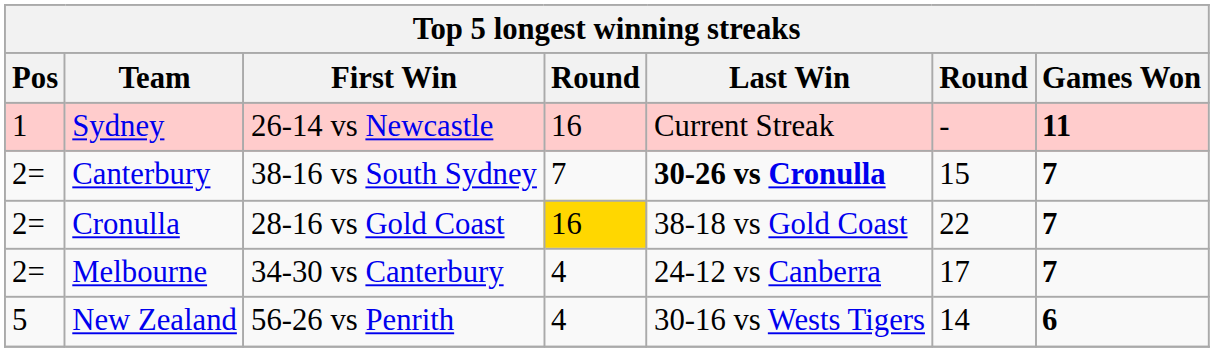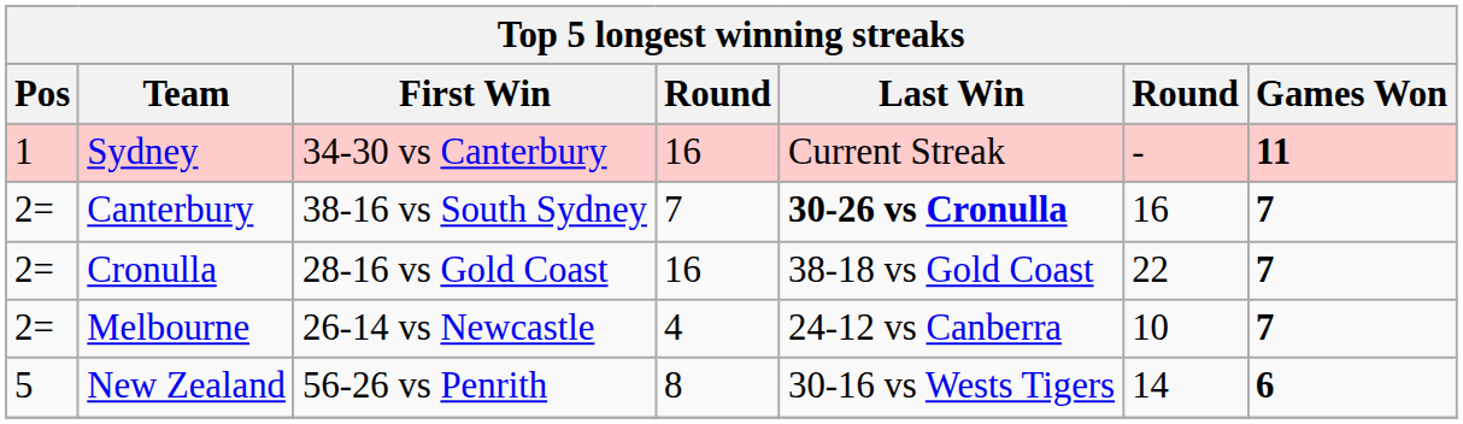 <table class="wikitable">
 <tr>
 <th colspan=9>Top 5 longest winning streaks</th>
 </tr>
 <tr>
 <th>Pos</th>
 <th>Team</th>
 <th>First Win</th>
 <th>Round</th>
 <th>Last Win</th>
 <th>Round</th>
 <th>Games Won</th>
 </tr>
 <tr bgcolor="#ffcccc">
 <td>1</td>
 <td align="left"> <a href='#'>Sydney</a></td>
-<td>26-14 vs  <a href='#'>Newcastle</a></td>
+<td>34-30 vs  <a href='#'>Canterbury</a></td>
 <td>16</td>
 <td>Current Streak</td>
 <td>-</td>
 <td><strong>11</strong></td>
 </tr>
 <tr>
 <td>2=</td>
 <td align="left"> <a href='#'>Canterbury</a></td>
 <td>38-16 vs  <a href='#'>South Sydney</a></td>
 <td>7</td>
 <td><strong>30-26 vs  <a href='#'>Cronulla</a></strong></td>
-<td>15</td>
+<td>16</td>
 <td><strong>7</strong></td>
 </tr>
 <tr>
 <td>2=</td>
 <td align="left"> <a href='#'>Cronulla</a></td>
 <td>28-16 vs  <a href='#'>Gold Coast</a></td>
-<td style="background: gold;">16</td>
+<td>16</td>
 <td>38-18 vs  <a href='#'>Gold Coast</a></td>
 <td>22</td>
 <td><strong>7</strong></td>
 </tr>
 <tr>
 <td>2=</td>
 <td align="left"> <a href='#'>Melbourne</a></td>
-<td>34-30 vs  <a href='#'>Canterbury</a></td>
+<td>26-14 vs  <a href='#'>Newcastle</a></td>
 <td>4</td>
 <td>24-12 vs  <a href='#'>Canberra</a></td>
-<td>17</td>
+<td>10</td>
 <td><strong>7</strong></td>
 </tr>
 <tr>
 <td>5</td>
 <td align="left"> <a href='#'>New Zealand</a></td>
 <td>56-26 vs  <a href='#'>Penrith</a></td>
-<td>4</td>
+<td>8</td>
 <td>30-16 vs  <a href='#'>Wests Tigers</a></td>
 <td>14</td>
 <td><strong>6</strong></td>
 </tr>
 <tr>
 </tr>
 </table>
